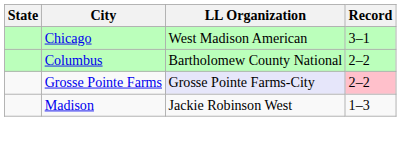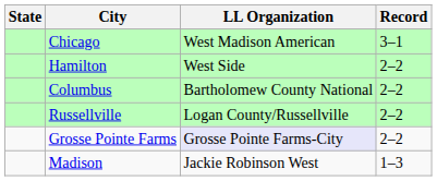 <table class="wikitable">
 <tr>
 <th>State</th>
 <th>City</th>
 <th>LL Organization</th>
 <th>Record</th>
 </tr>
 <tr style="background:#bfb;">
 <td><strong></strong></td>
 <td><a href='#'>Chicago</a></td>
 <td>West Madison American</td>
 <td>3–1</td>
 </tr>
 <tr style="background:#bfb;">
 <td><strong></strong></td>
+<td><a href='#'>Hamilton</a></td>
+<td>West Side</td>
+<td>2–2</td>
+</tr>
+<tr style="background:#bfb;">
+<td><strong></strong></td>
 <td><a href='#'>Columbus</a></td>
 <td>Bartholomew County National</td>
+<td>2–2</td>
+</tr>
+<tr style="background:#bfb;">
+<td><strong></strong></td>
+<td><a href='#'>Russellville</a></td>
+<td>Logan County/Russellville</td>
 <td>2–2</td>
 </tr>
 <tr>
 <td><strong></strong></td>
 <td><a href='#'>Grosse Pointe Farms</a></td>
 <td style="background: lavender;">Grosse Pointe Farms-City</td>
-<td style="background: pink;">2–2</td>
+<td>2–2</td>
 </tr>
 <tr>
 <td><strong></strong></td>
 <td><a href='#'>Madison</a></td>
 <td>Jackie Robinson West</td>
 <td>1–3</td>
 </tr>
 </table>
